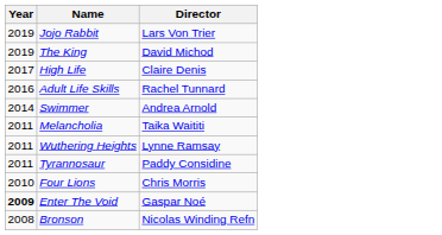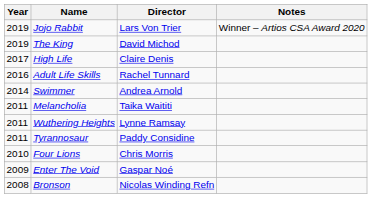 <table class="wikitable">
 <tr>
 <th>Year</th>
 <th>Name</th>
 <th>Director</th>
+<th>Notes</th>
 </tr>
 <tr>
 <td>2019</td>
 <td><em><a href='#'>Jojo Rabbit</a></em></td>
 <td><a href='#'>Lars Von Trier</a></td>
+<td>Winner – <em>Artios CSA Award 2020</em></td>
 </tr>
 <tr>
 <td>2019</td>
 <td><em><a href='#'>The King</a></em></td>
 <td><a href='#'>David Michod</a></td>
+<td></td>
 </tr>
 <tr>
 <td>2017</td>
 <td><em><a href='#'>High Life</a></em></td>
 <td><a href='#'>Claire Denis</a></td>
+<td></td>
 </tr>
 <tr>
 <td>2016</td>
 <td><em><a href='#'>Adult Life Skills</a></em></td>
 <td><a href='#'>Rachel Tunnard</a></td>
+<td></td>
 </tr>
 <tr>
 <td>2014</td>
 <td><em><a href='#'>Swimmer</a></em></td>
 <td><a href='#'>Andrea Arnold</a></td>
+<td></td>
 </tr>
 <tr>
 <td>2011</td>
 <td><em><a href='#'>Melancholia</a></em></td>
 <td><a href='#'>Taika Waititi</a></td>
+<td></td>
 </tr>
 <tr>
 <td>2011</td>
 <td><em><a href='#'>Wuthering Heights</a></em></td>
 <td><a href='#'>Lynne Ramsay</a></td>
+<td></td>
 </tr>
 <tr>
 <td>2011</td>
 <td><em><a href='#'>Tyrannosaur</a></em></td>
 <td><a href='#'>Paddy Considine</a></td>
+<td></td>
 </tr>
 <tr>
 <td>2010</td>
 <td><em><a href='#'>Four Lions</a></em></td>
 <td><a href='#'>Chris Morris</a></td>
+<td></td>
 </tr>
 <tr>
-<td><strong>2009</strong></td>
+<td>2009</td>
 <td><em><a href='#'>Enter The Void</a></em></td>
 <td><a href='#'>Gaspar Noé</a></td>
+<td></td>
 </tr>
 <tr>
 <td>2008</td>
 <td><em><a href='#'>Bronson</a></em></td>
 <td><a href='#'>Nicolas Winding Refn</a></td>
+<td></td>
 </tr>
 </table>
